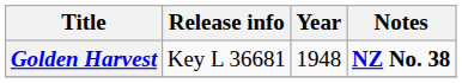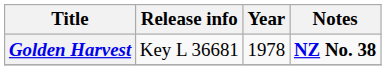 <table class="wikitable plainrowheaders sortable">
 <tr>
 <th scope="col">Title</th>
 <th scope="col">Release info</th>
 <th scope="col">Year</th>
 <th scope="col" class="unsortable">Notes</th>
 </tr>
 <tr>
 <th scope="row"><em><a href='#'>Golden Harvest</a></em></th>
 <td>Key L 36681</td>
-<td>1948</td>
+<td>1978</td>
 <td><strong><a href='#'>NZ</a> No. 38</strong></td>
 </tr>
 <tr>
 </tr>
 </table>
